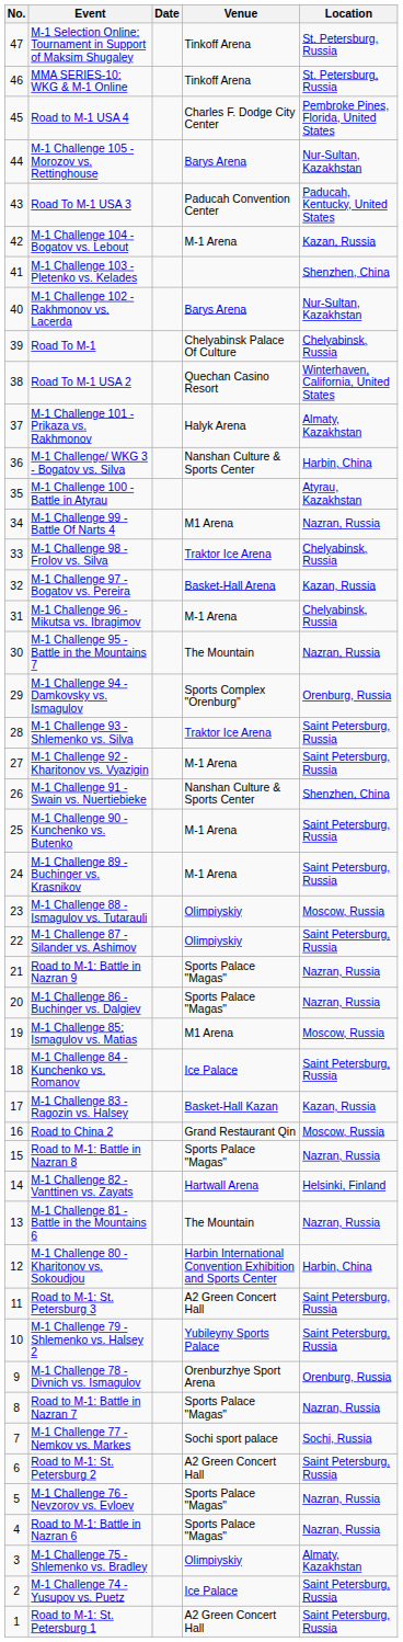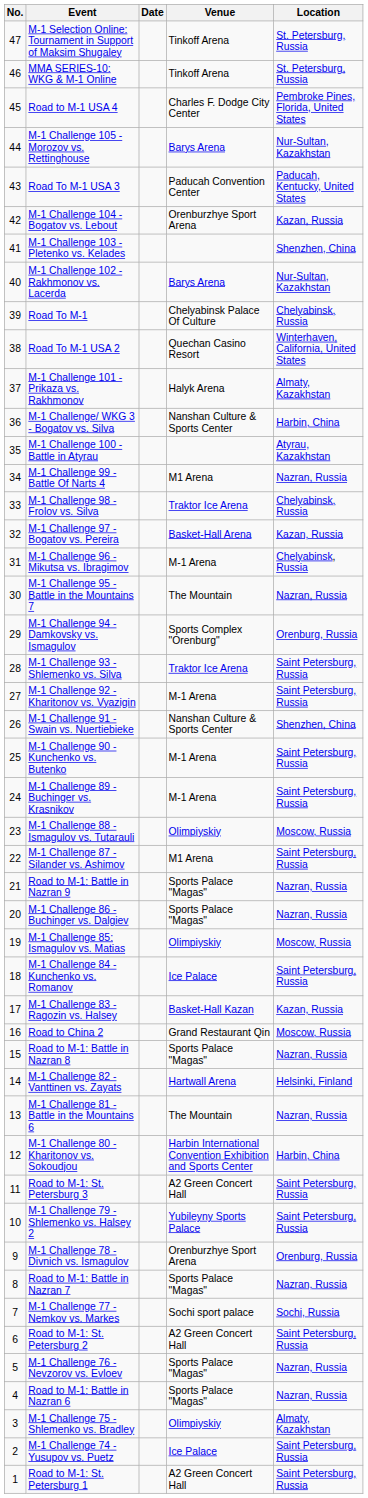 <table class="wikitable sortable" style="width:80%; font-size:90%;">
 <tr>
 <th>No.</th>
 <th>Event</th>
 <th>Date</th>
 <th>Venue</th>
 <th>Location</th>
 </tr>
 <tr>
 <td align=center>47</td>
 <td><a href='#'>M-1 Selection Online: Tournament in Support of Maksim Shugaley</a></td>
 <td></td>
 <td>Tinkoff Arena</td>
 <td> <a href='#'>St. Petersburg, Russia</a></td>
 </tr>
 <tr>
 <td align=center>46</td>
 <td><a href='#'>MMA SERIES-10: WKG & M-1 Online</a></td>
 <td></td>
 <td>Tinkoff Arena</td>
 <td> <a href='#'>St. Petersburg, Russia</a></td>
 </tr>
 <tr>
 <td align=center>45</td>
 <td><a href='#'>Road to M-1 USA 4</a></td>
 <td></td>
 <td>Charles F. Dodge City Center</td>
 <td> <a href='#'>Pembroke Pines, Florida, United States</a></td>
 </tr>
 <tr>
 <td align=center>44</td>
 <td><a href='#'>M-1 Challenge 105 - Morozov vs. Rettinghouse</a></td>
 <td></td>
 <td><a href='#'>Barys Arena</a></td>
 <td> <a href='#'>Nur-Sultan, Kazakhstan</a></td>
 </tr>
 <tr>
 <td align=center>43</td>
 <td><a href='#'>Road To M-1 USA 3</a></td>
 <td></td>
 <td>Paducah Convention Center</td>
 <td> <a href='#'>Paducah, Kentucky, United States</a></td>
 </tr>
 <tr>
 <td align=center>42</td>
 <td><a href='#'>M-1 Challenge 104 - Bogatov vs. Lebout</a></td>
 <td></td>
-<td>M-1 Arena</td>
+<td>Orenburzhye Sport Arena</td>
 <td> <a href='#'>Kazan, Russia</a></td>
 </tr>
 <tr>
 <td align=center>41</td>
 <td><a href='#'>M-1 Challenge 103 - Pletenko vs. Kelades</a></td>
 <td></td>
 <td></td>
 <td> <a href='#'>Shenzhen, China</a></td>
 </tr>
 <tr>
 <td align=center>40</td>
 <td><a href='#'>M-1 Challenge 102 - Rakhmonov vs. Lacerda</a></td>
 <td></td>
 <td><a href='#'>Barys Arena</a></td>
 <td> <a href='#'>Nur-Sultan, Kazakhstan</a></td>
 </tr>
 <tr>
 <td align=center>39</td>
 <td><a href='#'>Road To M-1</a></td>
 <td></td>
 <td>Chelyabinsk Palace Of Culture</td>
 <td> <a href='#'>Chelyabinsk, Russia</a></td>
 </tr>
 <tr>
 <td align=center>38</td>
 <td><a href='#'>Road To M-1 USA 2</a></td>
 <td></td>
 <td>Quechan Casino Resort</td>
 <td> <a href='#'>Winterhaven, California, United States</a></td>
 </tr>
 <tr>
 <td align=center>37</td>
 <td><a href='#'>M-1 Challenge 101 - Prikaza vs. Rakhmonov</a></td>
 <td></td>
 <td>Halyk Arena</td>
 <td> <a href='#'>Almaty, Kazakhstan</a></td>
 </tr>
 <tr>
 <td align=center>36</td>
 <td><a href='#'>M-1 Challenge/ WKG 3 - Bogatov vs. Silva</a></td>
 <td></td>
 <td>Nanshan Culture & Sports Center</td>
 <td> <a href='#'>Harbin, China</a></td>
 </tr>
 <tr>
 <td align=center>35</td>
 <td><a href='#'>M-1 Challenge 100 - Battle in Atyrau</a></td>
 <td></td>
 <td></td>
 <td> <a href='#'>Atyrau, Kazakhstan</a></td>
 </tr>
 <tr>
 <td align=center>34</td>
 <td><a href='#'>M-1 Challenge 99 - Battle Of Narts 4</a></td>
 <td></td>
 <td>M1 Arena</td>
 <td> <a href='#'>Nazran, Russia</a></td>
 </tr>
 <tr>
 <td align=center>33</td>
 <td><a href='#'>M-1 Challenge 98 - Frolov vs. Silva</a></td>
 <td></td>
 <td><a href='#'>Traktor Ice Arena</a></td>
 <td> <a href='#'>Chelyabinsk, Russia</a></td>
 </tr>
 <tr>
 <td align=center>32</td>
 <td><a href='#'>M-1 Challenge 97 - Bogatov vs. Pereira</a></td>
 <td></td>
 <td><a href='#'>Basket-Hall Arena</a></td>
 <td> <a href='#'>Kazan, Russia</a></td>
 </tr>
 <tr>
 <td align=center>31</td>
 <td><a href='#'>M-1 Challenge 96 - Mikutsa vs. Ibragimov</a></td>
 <td></td>
 <td>M-1 Arena</td>
 <td> <a href='#'>Chelyabinsk</a>, <a href='#'>Russia</a></td>
 </tr>
 <tr>
 <td align=center>30</td>
 <td><a href='#'>M-1 Challenge 95 - Battle in the Mountains 7</a></td>
 <td></td>
 <td>The Mountain</td>
 <td> <a href='#'>Nazran, Russia</a></td>
 </tr>
 <tr>
 <td align=center>29</td>
 <td><a href='#'>M-1 Challenge 94 - Damkovsky vs. Ismagulov</a></td>
 <td></td>
 <td>Sports Complex "Orenburg"</td>
 <td> <a href='#'>Orenburg, Russia</a></td>
 </tr>
 <tr>
 <td align=center>28</td>
 <td><a href='#'>M-1 Challenge 93 - Shlemenko vs. Silva</a></td>
 <td></td>
 <td><a href='#'>Traktor Ice Arena</a></td>
 <td> <a href='#'>Saint Petersburg, Russia</a></td>
 </tr>
 <tr>
 <td align=center>27</td>
 <td><a href='#'>M-1 Challenge 92 - Kharitonov vs. Vyazigin</a></td>
 <td></td>
 <td>M-1 Arena</td>
 <td> <a href='#'>Saint Petersburg, Russia</a></td>
 </tr>
 <tr>
 <td align=center>26</td>
 <td><a href='#'>M-1 Challenge 91 - Swain vs. Nuertiebieke</a></td>
 <td></td>
 <td>Nanshan Culture & Sports Center</td>
 <td> <a href='#'>Shenzhen, China</a></td>
 </tr>
 <tr>
 <td align=center>25</td>
 <td><a href='#'>M-1 Challenge 90 - Kunchenko vs. Butenko</a></td>
 <td></td>
 <td>M-1 Arena</td>
 <td> <a href='#'>Saint Petersburg, Russia</a></td>
 </tr>
 <tr>
 <td align=center>24</td>
 <td><a href='#'>M-1 Challenge 89 - Buchinger vs. Krasnikov</a></td>
 <td></td>
 <td>M-1 Arena</td>
 <td> <a href='#'>Saint Petersburg, Russia</a></td>
 </tr>
 <tr>
 <td align=center>23</td>
 <td><a href='#'>M-1 Challenge 88 - Ismagulov vs. Tutarauli</a></td>
 <td></td>
 <td><a href='#'>Olimpiyskiy</a></td>
 <td> <a href='#'>Moscow, Russia</a></td>
 </tr>
 <tr>
 <td align=center>22</td>
 <td><a href='#'>M-1 Challenge 87 - Silander vs. Ashimov</a></td>
 <td></td>
-<td><a href='#'>Olimpiyskiy</a></td>
+<td>M1 Arena</td>
 <td> <a href='#'>Saint Petersburg, Russia</a></td>
 </tr>
 <tr>
 <td align=center>21</td>
 <td><a href='#'>Road to M-1: Battle in Nazran 9</a></td>
 <td></td>
 <td>Sports Palace "Magas"</td>
 <td> <a href='#'>Nazran, Russia</a></td>
 </tr>
 <tr>
 <td align=center>20</td>
 <td><a href='#'>M-1 Challenge 86 - Buchinger vs. Dalgiev</a></td>
 <td></td>
 <td>Sports Palace "Magas"</td>
 <td> <a href='#'>Nazran, Russia</a></td>
 </tr>
 <tr>
 <td align=center>19</td>
 <td><a href='#'>M-1 Challenge 85: Ismagulov vs. Matias</a></td>
 <td></td>
-<td>M1 Arena</td>
+<td><a href='#'>Olimpiyskiy</a></td>
 <td> <a href='#'>Moscow, Russia</a></td>
 </tr>
 <tr>
 <td align=center>18</td>
 <td><a href='#'>M-1 Challenge 84 - Kunchenko vs. Romanov</a></td>
 <td></td>
 <td><a href='#'>Ice Palace</a></td>
 <td> <a href='#'>Saint Petersburg, Russia</a></td>
 </tr>
 <tr>
 <td align=center>17</td>
 <td><a href='#'>M-1 Challenge 83 - Ragozin vs. Halsey</a></td>
 <td></td>
 <td><a href='#'>Basket-Hall Kazan</a></td>
 <td> <a href='#'>Kazan, Russia</a></td>
 </tr>
 <tr>
 <td align=center>16</td>
 <td><a href='#'>Road to China 2</a></td>
 <td></td>
 <td>Grand Restaurant Qin</td>
 <td> <a href='#'>Moscow, Russia</a></td>
 </tr>
 <tr>
 <td align=center>15</td>
 <td><a href='#'>Road to M-1: Battle in Nazran 8</a></td>
 <td></td>
 <td>Sports Palace "Magas"</td>
 <td> <a href='#'>Nazran, Russia</a></td>
 </tr>
 <tr>
 <td align=center>14</td>
 <td><a href='#'>M-1 Challenge 82 - Vanttinen vs. Zayats</a></td>
 <td></td>
 <td><a href='#'>Hartwall Arena</a></td>
 <td> <a href='#'>Helsinki, Finland</a></td>
 </tr>
 <tr>
 <td align=center>13</td>
 <td><a href='#'>M-1 Challenge 81 - Battle in the Mountains 6</a></td>
 <td></td>
 <td>The Mountain</td>
 <td> <a href='#'>Nazran, Russia</a></td>
 </tr>
 <tr>
 <td align=center>12</td>
 <td><a href='#'>M-1 Challenge 80 - Kharitonov vs. Sokoudjou</a></td>
 <td></td>
 <td><a href='#'>Harbin International Convention Exhibition and Sports Center</a></td>
 <td> <a href='#'>Harbin, China</a></td>
 </tr>
 <tr>
 <td align=center>11</td>
 <td><a href='#'>Road to M-1: St. Petersburg 3</a></td>
 <td></td>
 <td>A2 Green Concert Hall</td>
 <td> <a href='#'>Saint Petersburg, Russia</a></td>
 </tr>
 <tr>
 <td align=center>10</td>
 <td><a href='#'>M-1 Challenge 79 - Shlemenko vs. Halsey 2</a></td>
 <td></td>
 <td><a href='#'>Yubileyny Sports Palace</a></td>
 <td> <a href='#'>Saint Petersburg, Russia</a></td>
 </tr>
 <tr>
 <td align=center>9</td>
 <td><a href='#'>M-1 Challenge 78 - Divnich vs. Ismagulov</a></td>
 <td></td>
 <td>Orenburzhye Sport Arena</td>
 <td> <a href='#'>Orenburg, Russia</a></td>
 </tr>
 <tr>
 <td align=center>8</td>
 <td><a href='#'>Road to M-1: Battle in Nazran 7</a></td>
 <td></td>
 <td>Sports Palace "Magas"</td>
 <td> <a href='#'>Nazran, Russia</a></td>
 </tr>
 <tr>
 <td align=center>7</td>
 <td><a href='#'>M-1 Challenge 77 - Nemkov vs. Markes</a></td>
 <td></td>
 <td>Sochi sport palace</td>
 <td> <a href='#'>Sochi, Russia</a></td>
 </tr>
 <tr>
 <td align=center>6</td>
 <td><a href='#'>Road to M-1: St. Petersburg 2</a></td>
 <td></td>
 <td>A2 Green Concert Hall</td>
 <td> <a href='#'>Saint Petersburg, Russia</a></td>
 </tr>
 <tr>
 <td align=center>5</td>
 <td><a href='#'>M-1 Challenge 76 - Nevzorov vs. Evloev</a></td>
 <td></td>
 <td>Sports Palace "Magas"</td>
 <td> <a href='#'>Nazran, Russia</a></td>
 </tr>
 <tr>
 <td align=center>4</td>
 <td><a href='#'>Road to M-1: Battle in Nazran 6</a></td>
 <td></td>
 <td>Sports Palace "Magas"</td>
 <td> <a href='#'>Nazran, Russia</a></td>
 </tr>
 <tr>
 <td align=center>3</td>
 <td><a href='#'>M-1 Challenge 75 - Shlemenko vs. Bradley</a></td>
 <td></td>
 <td><a href='#'>Olimpiyskiy</a></td>
 <td> <a href='#'>Almaty, Kazakhstan</a></td>
 </tr>
 <tr>
 <td align=center>2</td>
 <td><a href='#'>M-1 Challenge 74 - Yusupov vs. Puetz</a></td>
 <td></td>
 <td><a href='#'>Ice Palace</a></td>
 <td> <a href='#'>Saint Petersburg, Russia</a></td>
 </tr>
 <tr>
 <td align=center>1</td>
 <td><a href='#'>Road to M-1: St. Petersburg 1</a></td>
 <td></td>
 <td>A2 Green Concert Hall</td>
 <td> <a href='#'>Saint Petersburg, Russia</a></td>
 </tr>
 </table>
